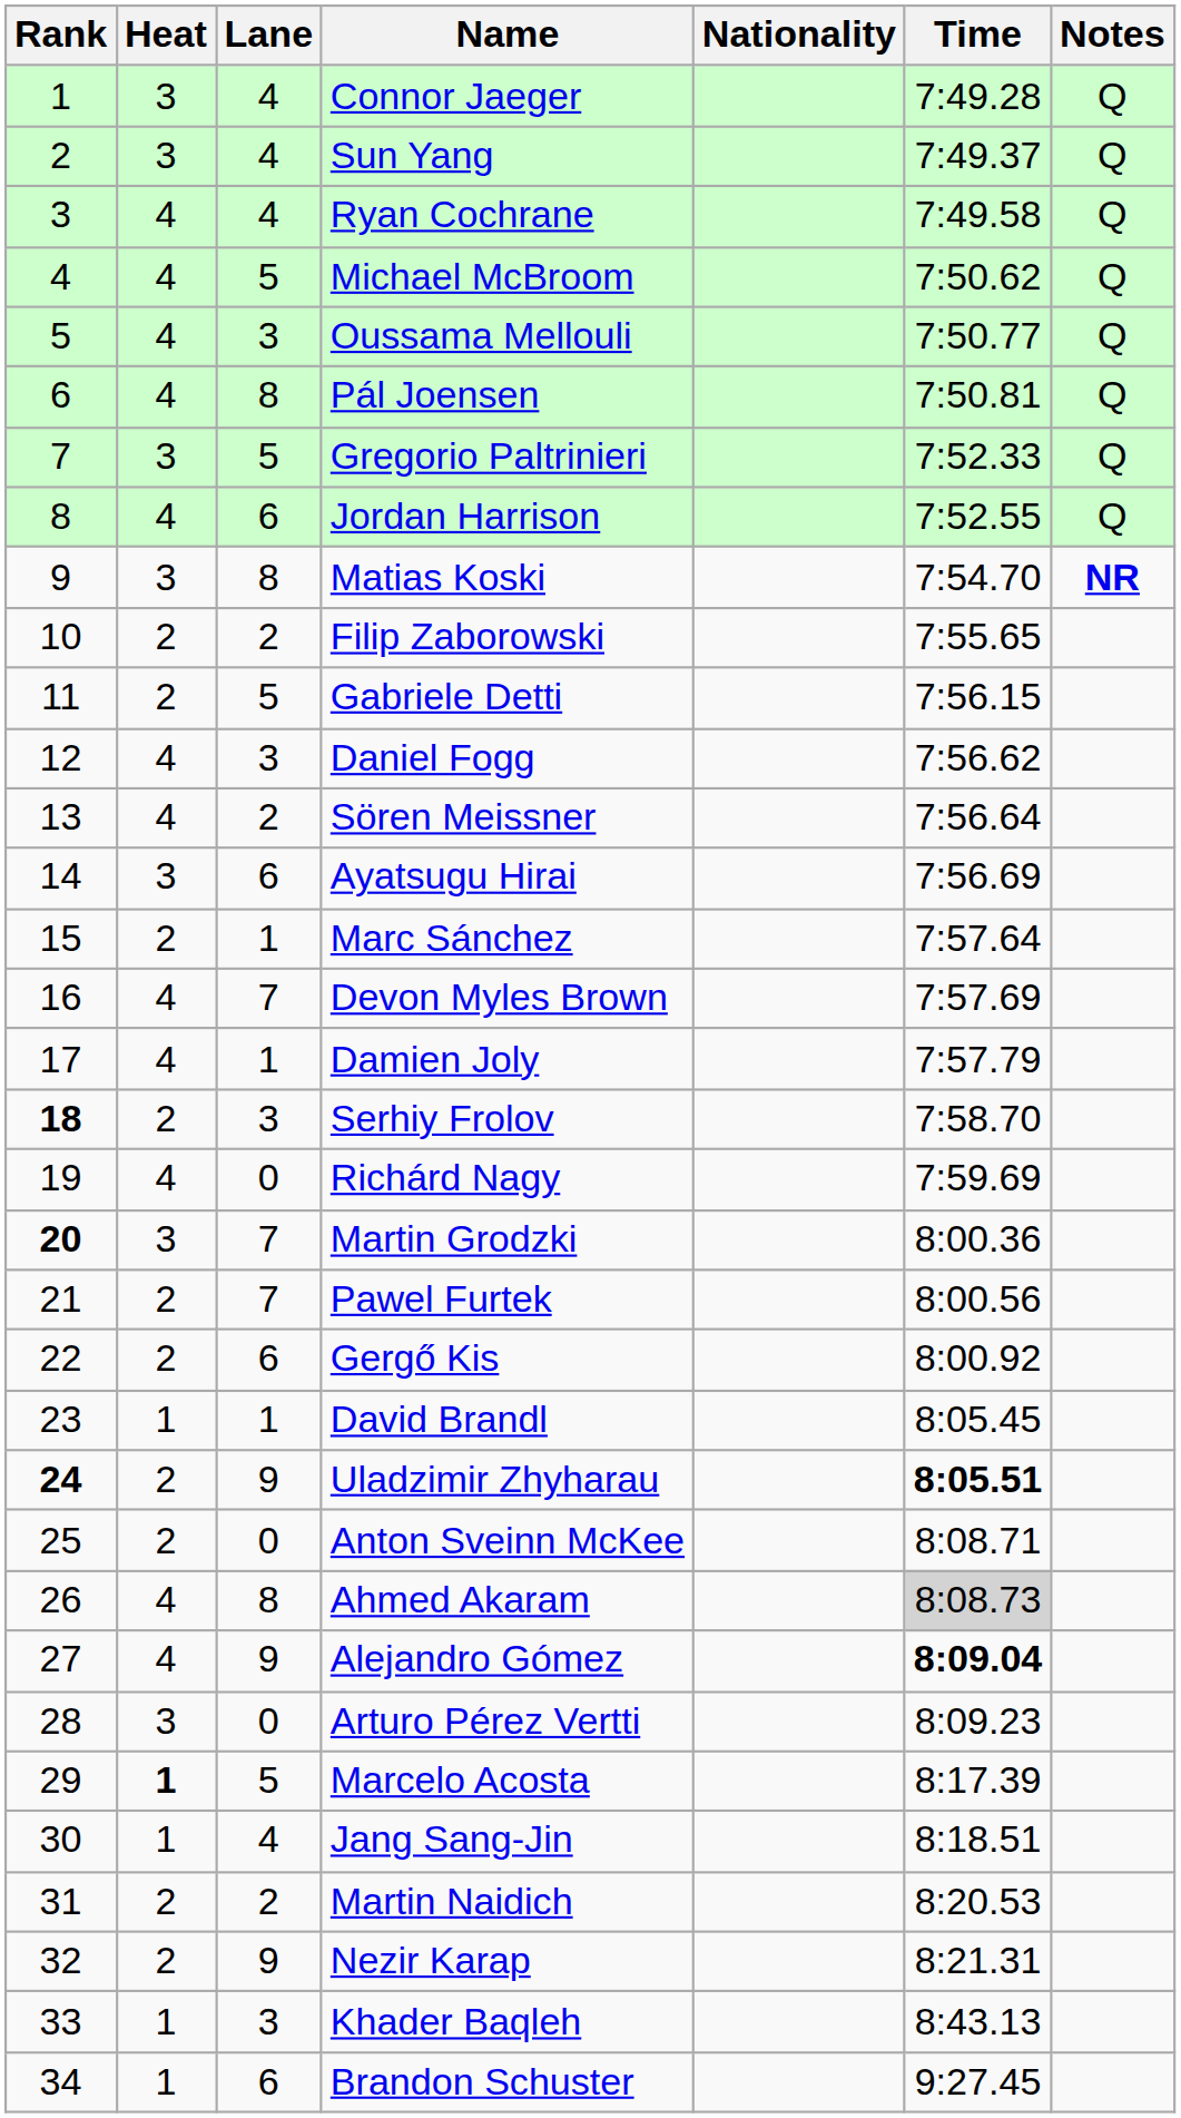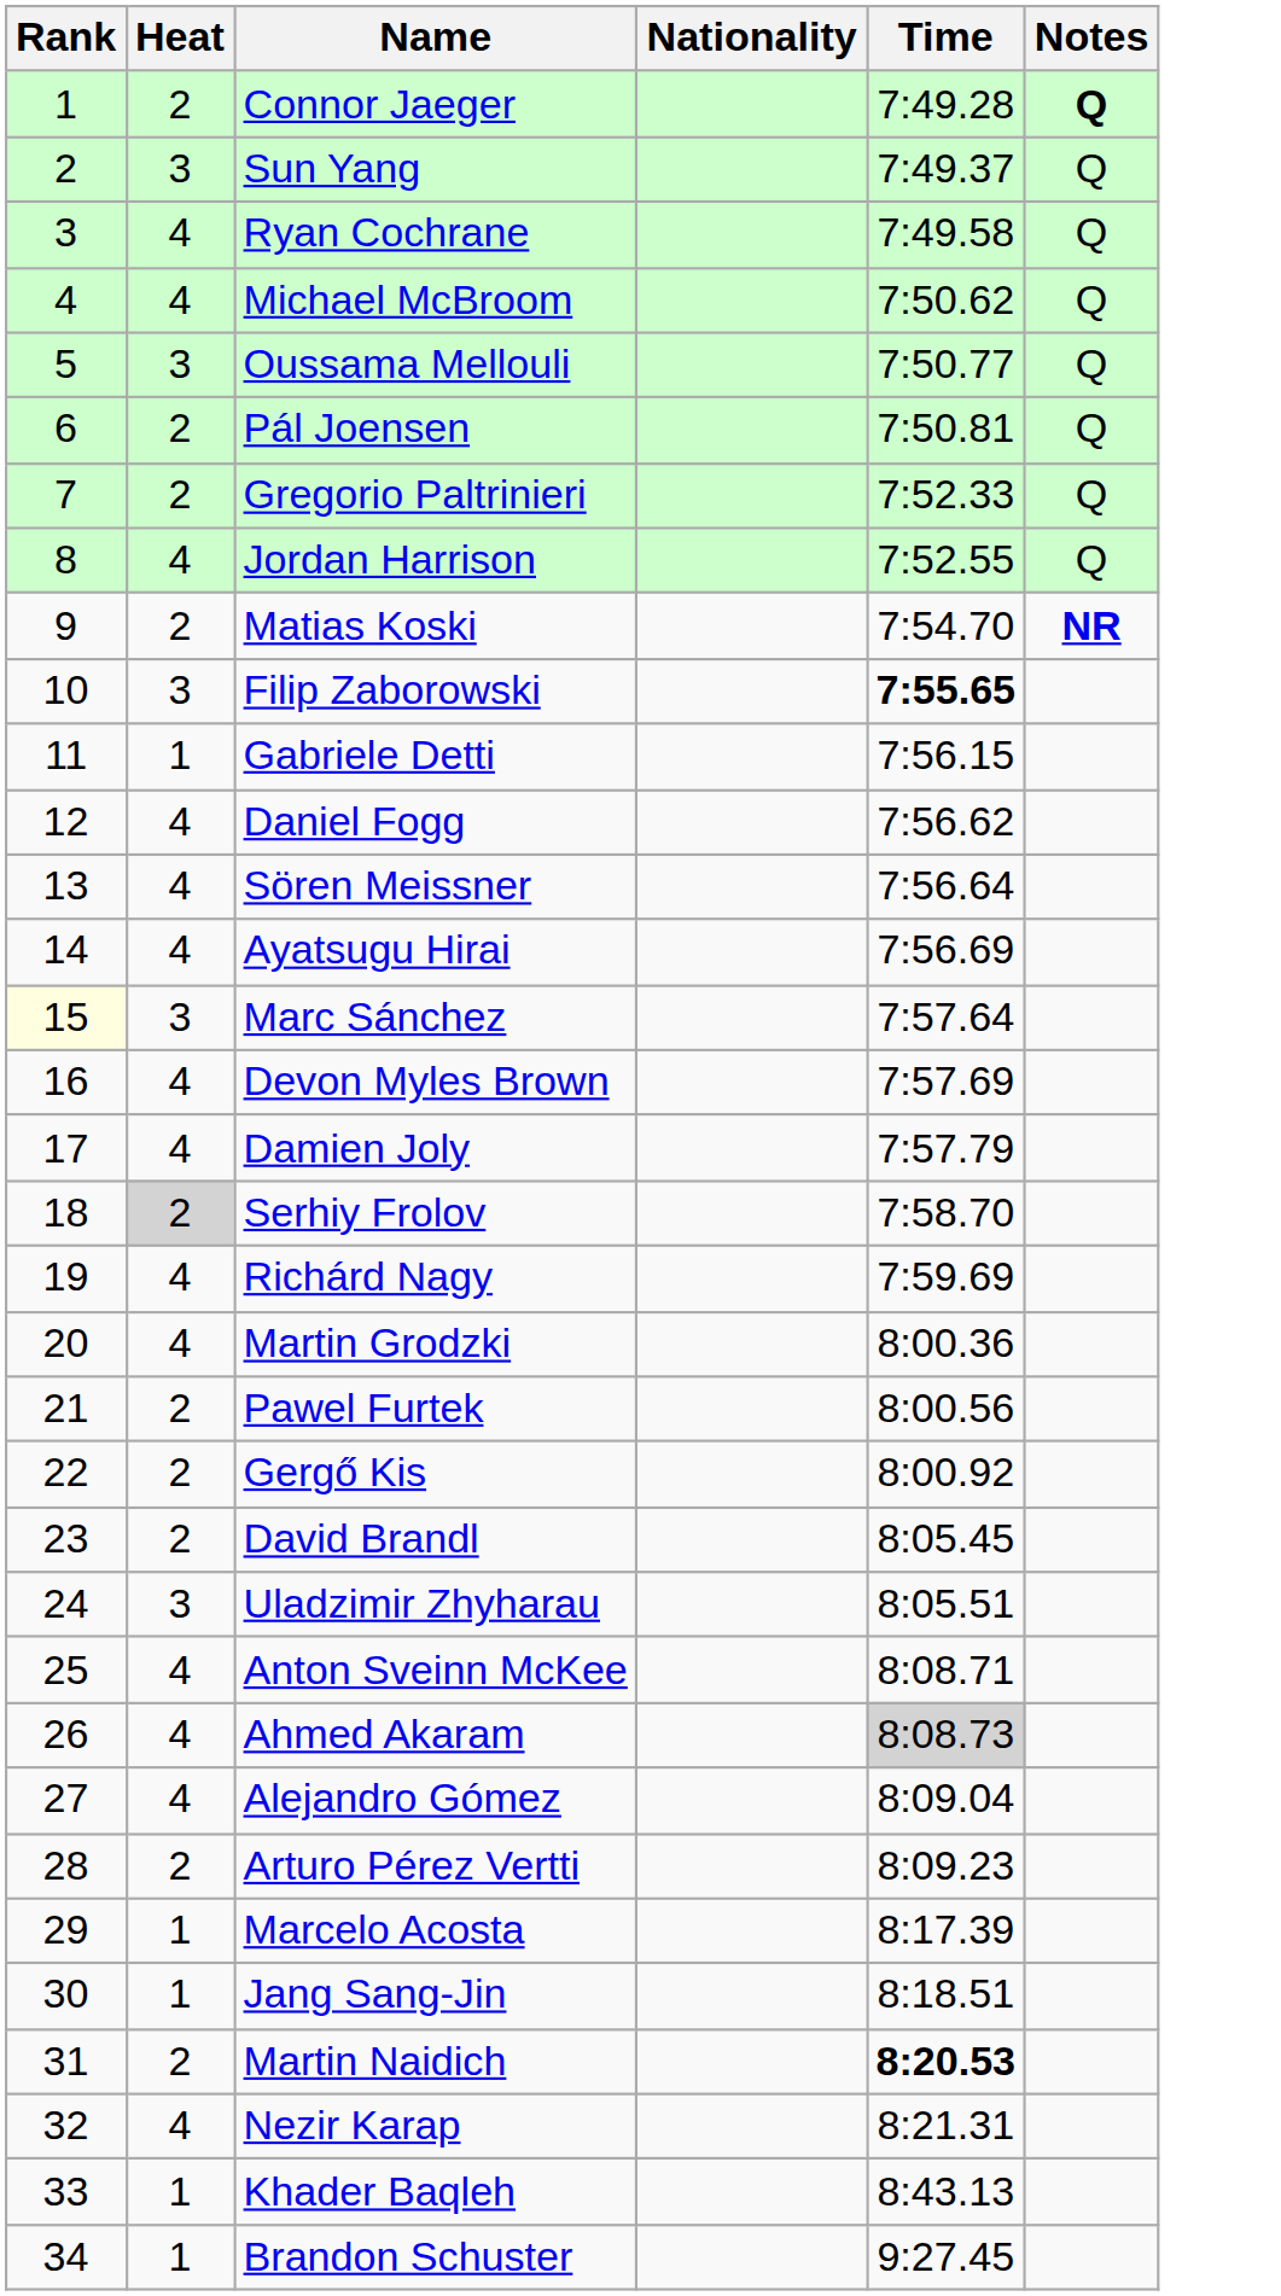 <table class="wikitable sortable" style="text-align:center">
 <tr>
 <th>Rank</th>
 <th>Heat</th>
-<th>Lane</th>
 <th>Name</th>
 <th>Nationality</th>
 <th>Time</th>
 <th>Notes</th>
 </tr>
 <tr bgcolor=ccffcc>
 <td>1</td>
-<td>3</td>
-<td>4</td>
+<td>2</td>
 <td align=left><a href='#'>Connor Jaeger</a></td>
 <td align=left></td>
 <td>7:49.28</td>
-<td>Q</td>
+<td><strong>Q</strong></td>
 </tr>
 <tr bgcolor=ccffcc>
 <td>2</td>
 <td>3</td>
-<td>4</td>
 <td align=left><a href='#'>Sun Yang</a></td>
 <td align=left></td>
 <td>7:49.37</td>
 <td>Q</td>
 </tr>
 <tr bgcolor=ccffcc>
 <td>3</td>
-<td>4</td>
 <td>4</td>
 <td align=left><a href='#'>Ryan Cochrane</a></td>
 <td align=left></td>
 <td>7:49.58</td>
 <td>Q</td>
 </tr>
 <tr bgcolor=ccffcc>
 <td>4</td>
 <td>4</td>
-<td>5</td>
 <td align=left><a href='#'>Michael McBroom</a></td>
 <td align=left></td>
 <td>7:50.62</td>
 <td>Q</td>
 </tr>
 <tr bgcolor=ccffcc>
 <td>5</td>
-<td>4</td>
 <td>3</td>
 <td align=left><a href='#'>Oussama Mellouli</a></td>
 <td align=left></td>
 <td>7:50.77</td>
 <td>Q</td>
 </tr>
 <tr bgcolor=ccffcc>
 <td>6</td>
-<td>4</td>
-<td>8</td>
+<td>2</td>
 <td align=left><a href='#'>Pál Joensen</a></td>
 <td align=left></td>
 <td>7:50.81</td>
 <td>Q</td>
 </tr>
 <tr bgcolor=ccffcc>
 <td>7</td>
-<td>3</td>
-<td>5</td>
+<td>2</td>
 <td align=left><a href='#'>Gregorio Paltrinieri</a></td>
 <td align=left></td>
 <td>7:52.33</td>
 <td>Q</td>
 </tr>
 <tr bgcolor=ccffcc>
 <td>8</td>
 <td>4</td>
-<td>6</td>
 <td align=left><a href='#'>Jordan Harrison</a></td>
 <td align=left></td>
 <td>7:52.55</td>
 <td>Q</td>
 </tr>
 <tr>
 <td>9</td>
-<td>3</td>
-<td>8</td>
+<td>2</td>
 <td align=left><a href='#'>Matias Koski</a></td>
 <td align=left></td>
 <td>7:54.70</td>
 <td><strong><a href='#'>NR</a></strong></td>
 </tr>
 <tr>
 <td>10</td>
-<td>2</td>
-<td>2</td>
+<td>3</td>
 <td align=left><a href='#'>Filip Zaborowski</a></td>
 <td align=left></td>
-<td>7:55.65</td>
+<td><strong>7:55.65</strong></td>
 <td></td>
 </tr>
 <tr>
 <td>11</td>
-<td>2</td>
-<td>5</td>
+<td>1</td>
 <td align=left><a href='#'>Gabriele Detti</a></td>
 <td align=left></td>
 <td>7:56.15</td>
 <td></td>
 </tr>
 <tr>
 <td>12</td>
 <td>4</td>
-<td>3</td>
 <td align=left><a href='#'>Daniel Fogg</a></td>
 <td align=left></td>
 <td>7:56.62</td>
 <td></td>
 </tr>
 <tr>
 <td>13</td>
 <td>4</td>
-<td>2</td>
 <td align=left><a href='#'>Sören Meissner</a></td>
 <td align=left></td>
 <td>7:56.64</td>
 <td></td>
 </tr>
 <tr>
 <td>14</td>
-<td>3</td>
-<td>6</td>
+<td>4</td>
 <td align=left><a href='#'>Ayatsugu Hirai</a></td>
 <td align=left></td>
 <td>7:56.69</td>
 <td></td>
 </tr>
 <tr>
-<td>15</td>
-<td>2</td>
-<td>1</td>
+<td style="background: lightyellow;">15</td>
+<td>3</td>
 <td align=left><a href='#'>Marc Sánchez</a></td>
 <td align=left></td>
 <td>7:57.64</td>
 <td></td>
 </tr>
 <tr>
 <td>16</td>
 <td>4</td>
-<td>7</td>
 <td align=left><a href='#'>Devon Myles Brown</a></td>
 <td align=left></td>
 <td>7:57.69</td>
 <td></td>
 </tr>
 <tr>
 <td>17</td>
 <td>4</td>
-<td>1</td>
 <td align=left><a href='#'>Damien Joly</a></td>
 <td align=left></td>
 <td>7:57.79</td>
 <td></td>
 </tr>
 <tr>
-<td><strong>18</strong></td>
-<td>2</td>
-<td>3</td>
+<td>18</td>
+<td style="background: lightgrey;">2</td>
 <td align=left><a href='#'>Serhiy Frolov</a></td>
 <td align=left></td>
 <td>7:58.70</td>
 <td></td>
 </tr>
 <tr>
 <td>19</td>
 <td>4</td>
-<td>0</td>
 <td align=left><a href='#'>Richárd Nagy</a></td>
 <td align=left></td>
 <td>7:59.69</td>
 <td></td>
 </tr>
 <tr>
-<td><strong>20</strong></td>
-<td>3</td>
-<td>7</td>
+<td>20</td>
+<td>4</td>
 <td align=left><a href='#'>Martin Grodzki</a></td>
 <td align=left></td>
 <td>8:00.36</td>
 <td></td>
 </tr>
 <tr>
 <td>21</td>
 <td>2</td>
-<td>7</td>
 <td align=left><a href='#'>Pawel Furtek</a></td>
 <td align=left></td>
 <td>8:00.56</td>
 <td></td>
 </tr>
 <tr>
 <td>22</td>
 <td>2</td>
-<td>6</td>
 <td align=left><a href='#'>Gergő Kis</a></td>
 <td align=left></td>
 <td>8:00.92</td>
 <td></td>
 </tr>
 <tr>
 <td>23</td>
-<td>1</td>
-<td>1</td>
+<td>2</td>
 <td align=left><a href='#'>David Brandl</a></td>
 <td align=left></td>
 <td>8:05.45</td>
 <td></td>
 </tr>
 <tr>
-<td><strong>24</strong></td>
-<td>2</td>
-<td>9</td>
+<td>24</td>
+<td>3</td>
 <td align=left><a href='#'>Uladzimir Zhyharau</a></td>
 <td align=left></td>
-<td><strong>8:05.51</strong></td>
+<td>8:05.51</td>
 <td></td>
 </tr>
 <tr>
 <td>25</td>
-<td>2</td>
-<td>0</td>
+<td>4</td>
 <td align=left><a href='#'>Anton Sveinn McKee</a></td>
 <td align=left></td>
 <td>8:08.71</td>
 <td></td>
 </tr>
 <tr>
 <td>26</td>
 <td>4</td>
-<td>8</td>
 <td align=left><a href='#'>Ahmed Akaram</a></td>
 <td align=left></td>
 <td style="background: lightgrey;">8:08.73</td>
 <td></td>
 </tr>
 <tr>
 <td>27</td>
 <td>4</td>
-<td>9</td>
 <td align=left><a href='#'>Alejandro Gómez</a></td>
 <td align=left></td>
-<td><strong>8:09.04</strong></td>
+<td>8:09.04</td>
 <td></td>
 </tr>
 <tr>
 <td>28</td>
-<td>3</td>
-<td>0</td>
+<td>2</td>
 <td align=left><a href='#'>Arturo Pérez Vertti</a></td>
 <td align=left></td>
 <td>8:09.23</td>
 <td></td>
 </tr>
 <tr>
 <td>29</td>
-<td><strong>1</strong></td>
-<td>5</td>
+<td>1</td>
 <td align=left><a href='#'>Marcelo Acosta</a></td>
 <td align=left></td>
 <td>8:17.39</td>
 <td></td>
 </tr>
 <tr>
 <td>30</td>
 <td>1</td>
-<td>4</td>
 <td align=left><a href='#'>Jang Sang-Jin</a></td>
 <td align=left></td>
 <td>8:18.51</td>
 <td></td>
 </tr>
 <tr>
 <td>31</td>
 <td>2</td>
-<td>2</td>
 <td align=left><a href='#'>Martin Naidich</a></td>
 <td align=left></td>
-<td>8:20.53</td>
+<td><strong>8:20.53</strong></td>
 <td></td>
 </tr>
 <tr>
 <td>32</td>
-<td>2</td>
-<td>9</td>
+<td>4</td>
 <td align=left><a href='#'>Nezir Karap</a></td>
 <td align=left></td>
 <td>8:21.31</td>
 <td></td>
 </tr>
 <tr>
 <td>33</td>
 <td>1</td>
-<td>3</td>
 <td align=left><a href='#'>Khader Baqleh</a></td>
 <td align=left></td>
 <td>8:43.13</td>
 <td></td>
 </tr>
 <tr>
 <td>34</td>
 <td>1</td>
-<td>6</td>
 <td align=left><a href='#'>Brandon Schuster</a></td>
 <td align=left></td>
 <td>9:27.45</td>
 <td></td>
 </tr>
 </table>
